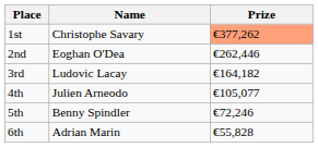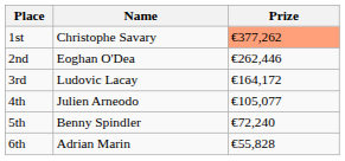 <table class="wikitable">
 <tr>
 <th width="50">Place</th>
 <th width="200">Name</th>
 <th width="125">Prize</th>
 </tr>
 <tr>
 <td>1st</td>
 <td>Christophe Savary</td>
 <td style="background: lightsalmon;">€377,262</td>
 </tr>
 <tr>
 <td>2nd</td>
 <td>Eoghan O'Dea</td>
 <td>€262,446</td>
 </tr>
 <tr>
 <td>3rd</td>
 <td>Ludovic Lacay</td>
-<td>€164,182</td>
+<td>€164,172</td>
 </tr>
 <tr>
 <td>4th</td>
 <td>Julien Arneodo</td>
 <td>€105,077</td>
 </tr>
 <tr>
 <td>5th</td>
 <td>Benny Spindler</td>
-<td>€72,246</td>
+<td>€72,240</td>
 </tr>
 <tr>
 <td>6th</td>
 <td>Adrian Marin</td>
 <td>€55,828</td>
 </tr>
 </table>
